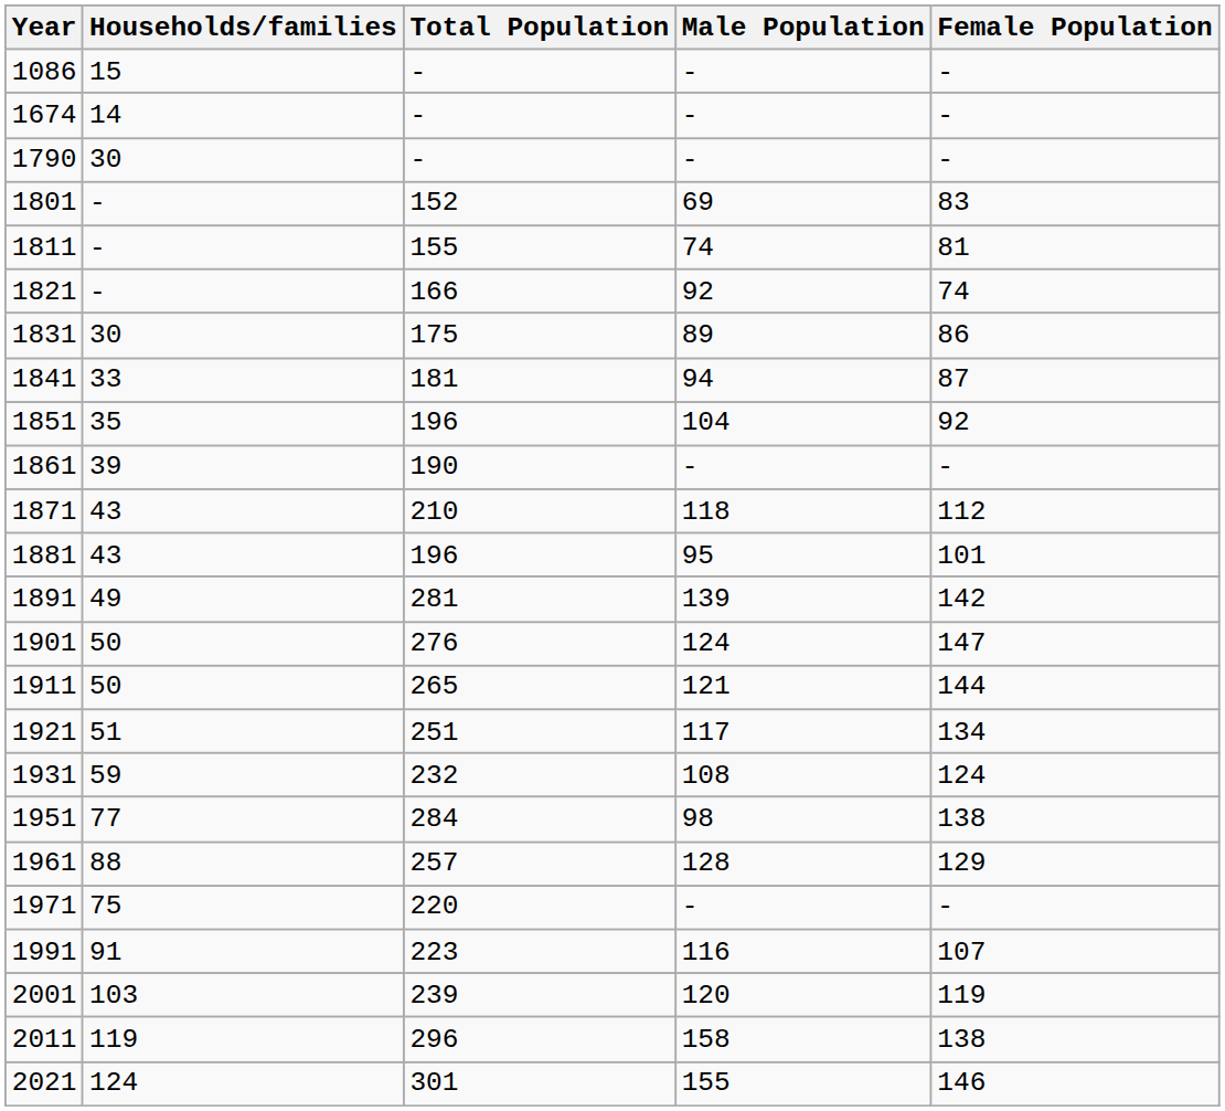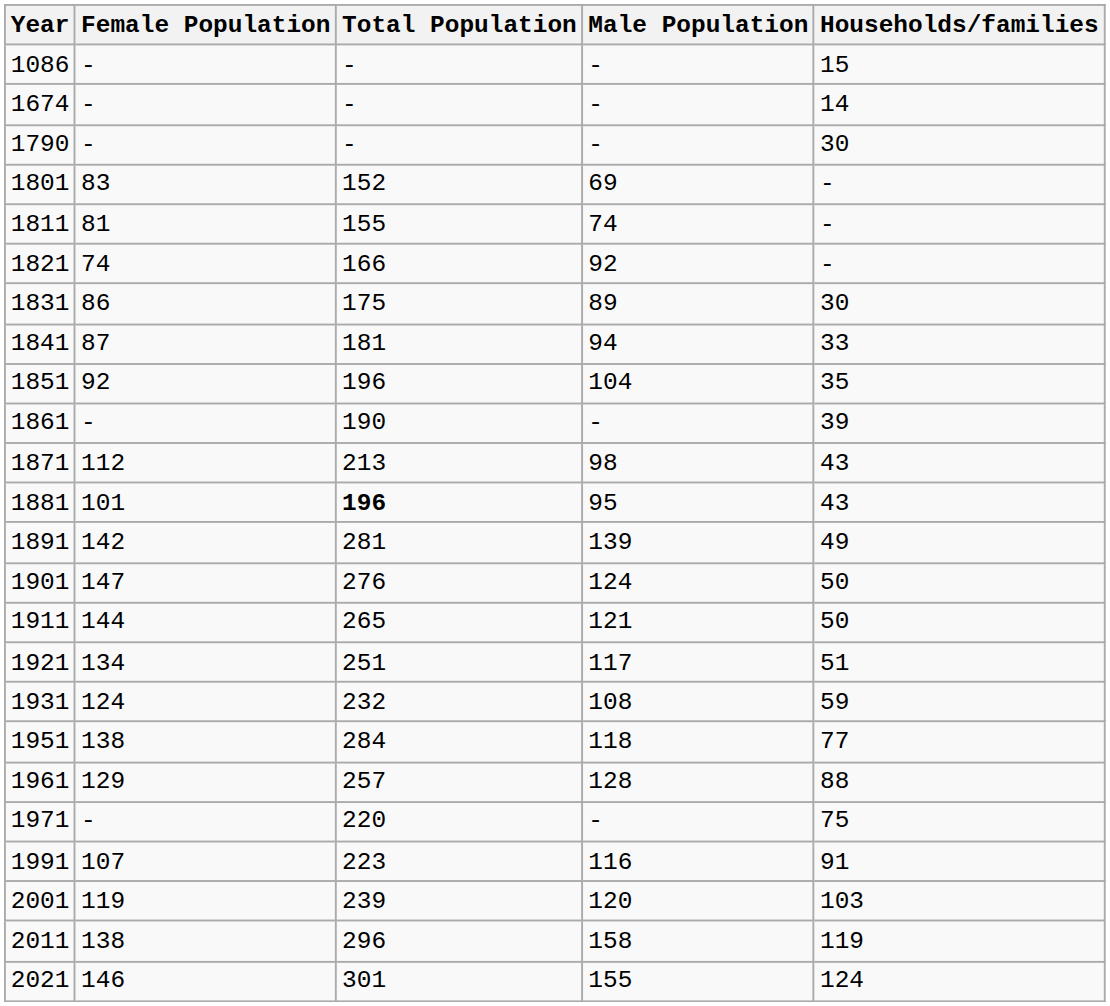 <table class="wikitable">
 <tr>
 <th>Year</th>
-<th>Households/families</th>
+<th>Female Population</th>
 <th>Total Population</th>
 <th>Male Population</th>
-<th>Female Population</th>
+<th>Households/families</th>
 </tr>
 <tr>
 <td>1086</td>
-<td>15</td>
 <td>-</td>
 <td>-</td>
 <td>-</td>
+<td>15</td>
 </tr>
 <tr>
 <td>1674</td>
-<td>14</td>
 <td>-</td>
 <td>-</td>
 <td>-</td>
+<td>14</td>
 </tr>
 <tr>
 <td>1790</td>
-<td> 30</td>
 <td>-</td>
 <td>-</td>
 <td>-</td>
+<td> 30</td>
 </tr>
 <tr>
 <td>1801</td>
-<td>-</td>
+<td>83</td>
 <td>152</td>
 <td>69</td>
-<td>83</td>
+<td>-</td>
 </tr>
 <tr>
 <td>1811</td>
-<td>-</td>
+<td>81</td>
 <td>155</td>
 <td>74</td>
-<td>81</td>
+<td>-</td>
 </tr>
 <tr>
 <td>1821</td>
-<td>-</td>
+<td>74</td>
 <td>166</td>
 <td>92</td>
-<td>74</td>
+<td>-</td>
 </tr>
 <tr>
 <td>1831</td>
-<td>30</td>
+<td>86</td>
 <td>175</td>
 <td>89</td>
-<td>86</td>
+<td>30</td>
 </tr>
 <tr>
 <td>1841</td>
-<td>33</td>
+<td>87</td>
 <td>181</td>
 <td>94</td>
-<td>87</td>
+<td>33</td>
 </tr>
 <tr>
 <td>1851</td>
-<td>35</td>
+<td>92</td>
 <td>196</td>
 <td>104</td>
-<td>92</td>
+<td>35</td>
 </tr>
 <tr>
 <td>1861</td>
-<td>39</td>
+<td>-</td>
 <td>190</td>
 <td>-</td>
-<td>-</td>
+<td>39</td>
 </tr>
 <tr>
 <td>1871</td>
+<td>112</td>
+<td>213</td>
+<td>98</td>
 <td>43</td>
-<td>210</td>
-<td>118</td>
-<td>112</td>
 </tr>
 <tr>
 <td>1881</td>
+<td>101</td>
+<td><strong>196</strong></td>
+<td>95</td>
 <td>43</td>
-<td>196</td>
-<td>95</td>
-<td>101</td>
 </tr>
 <tr>
 <td>1891</td>
-<td>49</td>
+<td>142</td>
 <td>281</td>
 <td>139</td>
-<td>142</td>
+<td>49</td>
 </tr>
 <tr>
 <td>1901</td>
-<td>50</td>
+<td>147</td>
 <td>276</td>
 <td>124</td>
-<td>147</td>
+<td>50</td>
 </tr>
 <tr>
 <td>1911</td>
-<td>50</td>
+<td>144</td>
 <td>265</td>
 <td>121</td>
-<td>144</td>
+<td>50</td>
 </tr>
 <tr>
 <td>1921</td>
-<td>51</td>
+<td>134</td>
 <td>251</td>
 <td>117</td>
-<td>134</td>
+<td>51</td>
 </tr>
 <tr>
 <td>1931</td>
-<td>59</td>
+<td>124</td>
 <td>232</td>
 <td>108</td>
-<td>124</td>
+<td>59</td>
 </tr>
 <tr>
 <td>1951</td>
+<td>138</td>
+<td>284</td>
+<td>118</td>
 <td>77</td>
-<td>284</td>
-<td>98</td>
-<td>138</td>
 </tr>
 <tr>
 <td>1961</td>
-<td>88</td>
+<td>129</td>
 <td>257</td>
 <td>128</td>
-<td>129</td>
+<td>88</td>
 </tr>
 <tr>
 <td>1971</td>
-<td>75</td>
+<td>-</td>
 <td>220</td>
 <td>-</td>
-<td>-</td>
+<td>75</td>
 </tr>
 <tr>
 <td>1991</td>
-<td>91</td>
+<td>107</td>
 <td>223</td>
 <td>116</td>
-<td>107</td>
+<td>91</td>
 </tr>
 <tr>
 <td>2001</td>
-<td>103</td>
+<td>119</td>
 <td>239</td>
 <td>120</td>
+<td>103</td>
+</tr>
+<tr>
+<td>2011</td>
+<td>138</td>
+<td>296</td>
+<td>158</td>
 <td>119</td>
 </tr>
 <tr>
-<td>2011</td>
-<td>119</td>
-<td>296</td>
-<td>158</td>
-<td>138</td>
-</tr>
-<tr>
 <td>2021</td>
-<td>124</td>
+<td>146</td>
 <td>301</td>
 <td>155</td>
-<td>146</td>
+<td>124</td>
 </tr>
 </table>
